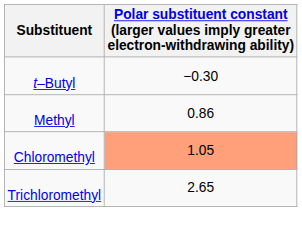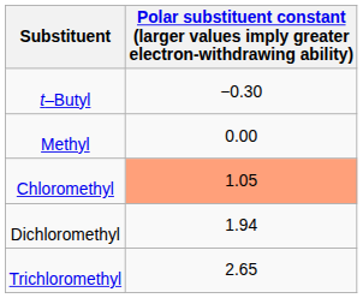 <table class="wikitable">
 <tr align="center">
 <th>Substituent</th>
 <th><a href='#'>Polar substituent constant</a> <br> (larger values imply greater <br> electron-withdrawing ability)</th>
 </tr>
 <tr align="center">
 <td><br> <a href='#'><em>t</em>–Butyl</a></td>
 <td>−0.30</td>
 </tr>
 <tr align="center">
 <td><br> <a href='#'>Methyl</a></td>
-<td>0.86</td>
+<td>0.00</td>
 </tr>
 <tr align="center">
 <td><br> <a href='#'>Chloromethyl</a></td>
 <td style="background: lightsalmon;">1.05</td>
 </tr>
 <tr align="center">
+<td><br> Dichloromethyl</td>
+<td>1.94</td>
+</tr>
+<tr align="center">
 <td><br> <a href='#'>Trichloromethyl</a></td>
 <td>2.65</td>
 </tr>
 </table>
